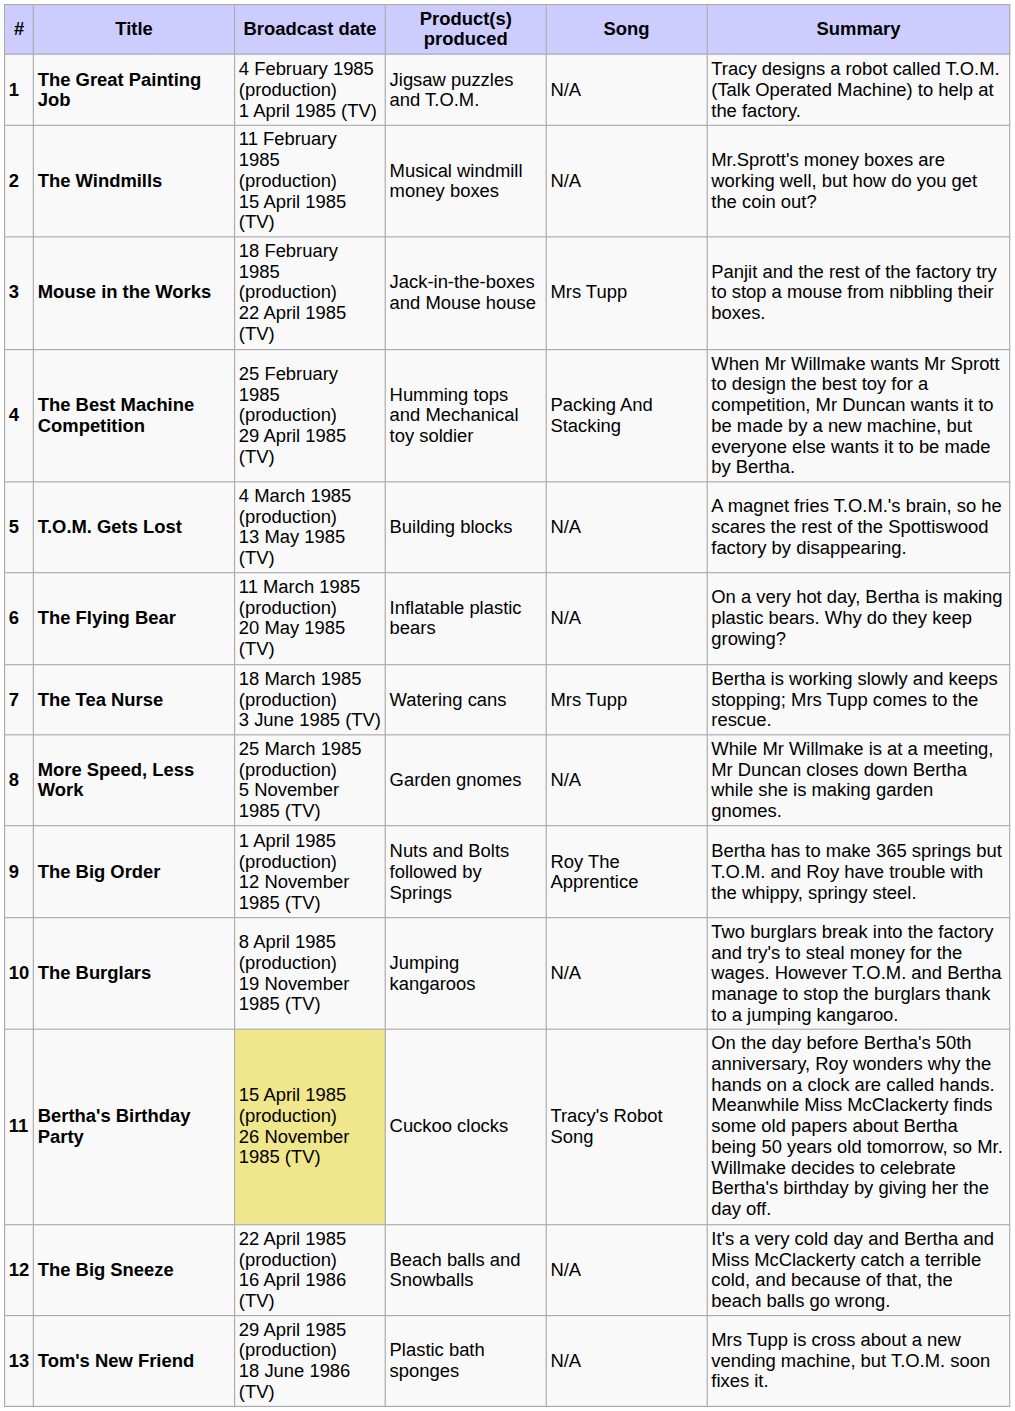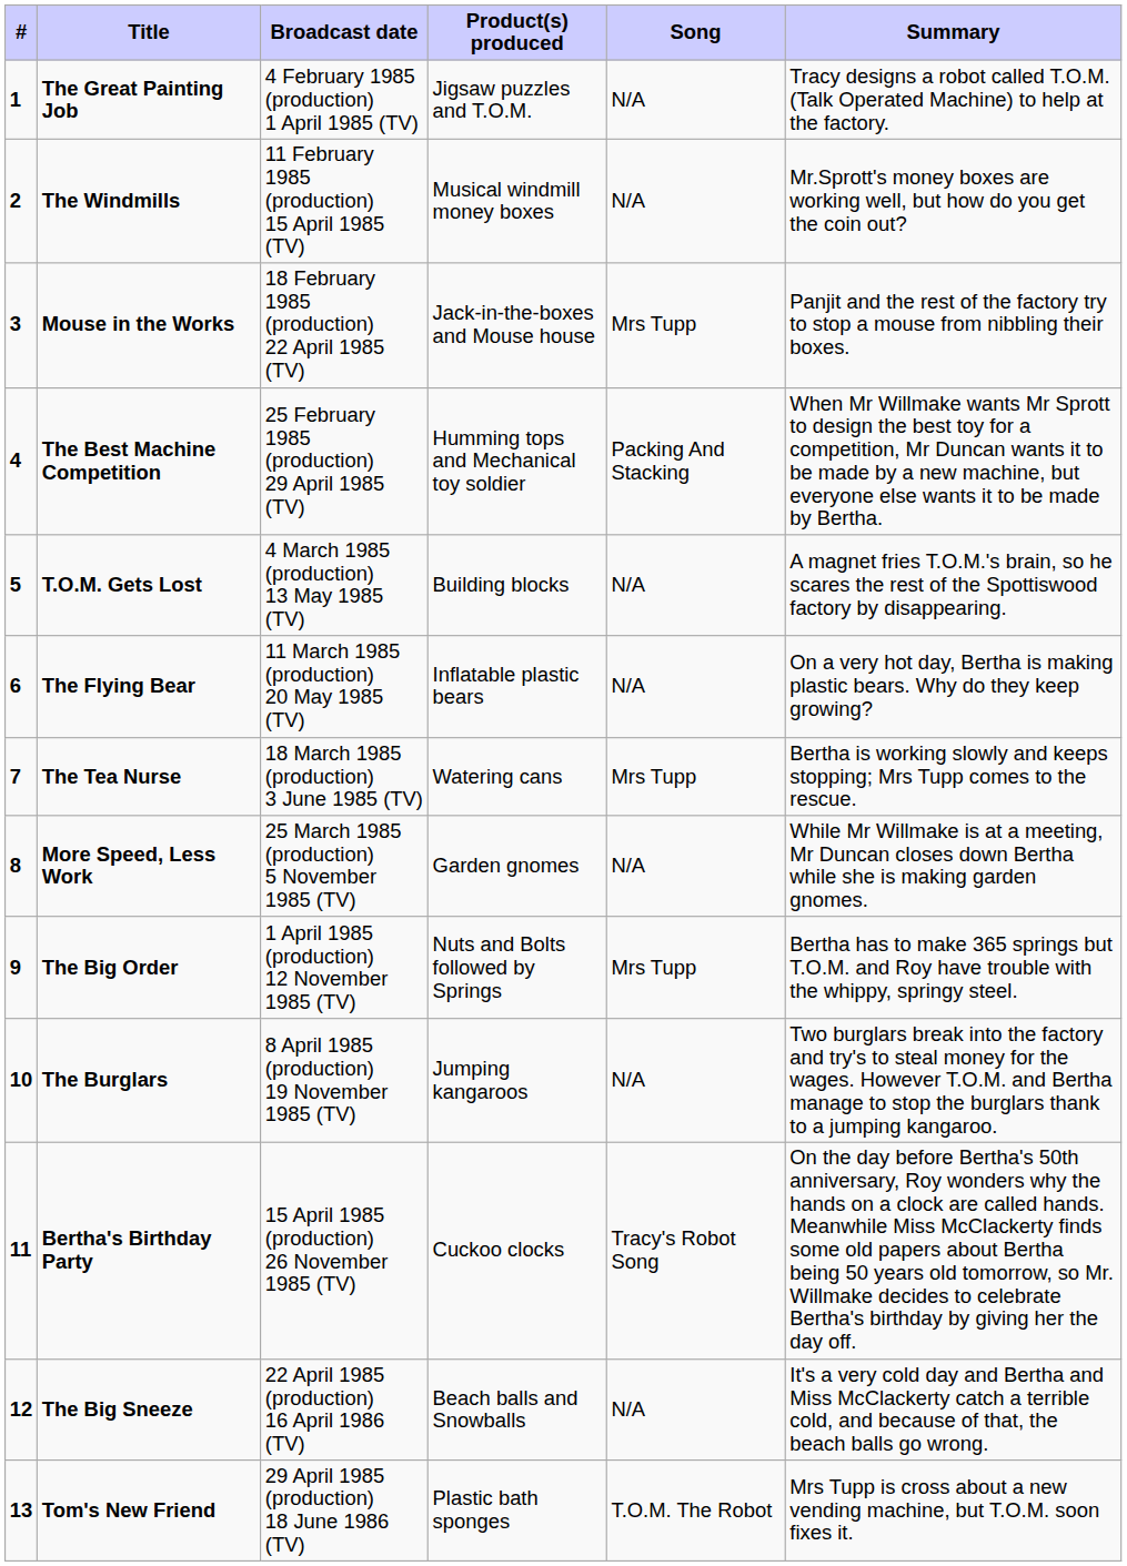 <table class="wikitable" width=99%>
 <tr>
 <th style="background: #CCCCFF" width="2%"><strong>#</strong></th>
 <th style="background: #CCCCFF" width="20%"><strong>Title</strong></th>
 <th style="background: #CCCCFF" width="15%"><strong>Broadcast date</strong></th>
 <th style="background: #CCCCFF" width="16%"><strong>Product(s) produced</strong></th>
 <th style="background: #CCCCFF" width="16%"><strong>Song</strong></th>
 <th style="background: #CCCCFF"><strong>Summary</strong></th>
 </tr>
 <tr>
 <td><strong>1</strong></td>
 <td><strong>The Great Painting Job</strong></td>
 <td>4 February 1985 (production)<br>1 April 1985 (TV)</td>
 <td>Jigsaw puzzles and T.O.M.</td>
 <td>N/A</td>
 <td>Tracy designs a robot called T.O.M. (Talk Operated Machine) to help at the factory.</td>
 </tr>
 <tr>
 <td><strong>2</strong></td>
 <td><strong>The Windmills</strong></td>
 <td>11 February 1985 (production)<br>15 April 1985 (TV)</td>
 <td>Musical windmill money boxes</td>
 <td>N/A</td>
 <td>Mr.Sprott's money boxes are working well, but how do you get the coin out?</td>
 </tr>
 <tr>
 <td><strong>3</strong></td>
 <td><strong>Mouse in the Works</strong></td>
 <td>18 February 1985 (production)<br>22 April 1985 (TV)</td>
 <td>Jack-in-the-boxes and Mouse house</td>
 <td>Mrs Tupp</td>
 <td>Panjit and the rest of the factory try to stop a mouse from nibbling their boxes.</td>
 </tr>
 <tr>
 <td><strong>4</strong></td>
 <td><strong>The Best Machine Competition</strong></td>
 <td>25 February 1985 (production)<br>29 April 1985 (TV)</td>
 <td>Humming tops and Mechanical toy soldier</td>
 <td>Packing And Stacking</td>
 <td>When Mr Willmake wants Mr Sprott to design the best toy for a competition, Mr Duncan wants it to be made by a new machine, but everyone else wants it to be made by Bertha.</td>
 </tr>
 <tr>
 <td><strong>5</strong></td>
 <td><strong>T.O.M. Gets Lost</strong></td>
 <td>4 March 1985 (production)<br>13 May 1985 (TV)</td>
 <td>Building blocks</td>
 <td>N/A</td>
 <td>A magnet fries T.O.M.'s brain, so he scares the rest of the Spottiswood factory by disappearing.</td>
 </tr>
 <tr>
 <td><strong>6</strong></td>
 <td><strong>The Flying Bear</strong></td>
 <td>11 March 1985 (production)<br>20 May 1985 (TV)</td>
 <td>Inflatable plastic bears</td>
 <td>N/A</td>
 <td>On a very hot day, Bertha is making plastic bears. Why do they keep growing?</td>
 </tr>
 <tr>
 <td><strong>7</strong></td>
 <td><strong>The Tea Nurse</strong></td>
 <td>18 March 1985 (production)<br>3 June 1985 (TV)</td>
 <td>Watering cans</td>
 <td>Mrs Tupp</td>
 <td>Bertha is working slowly and keeps stopping; Mrs Tupp comes to the rescue.</td>
 </tr>
 <tr>
 <td><strong>8</strong></td>
 <td><strong>More Speed, Less Work</strong></td>
 <td>25 March 1985 (production)<br>5 November 1985 (TV)</td>
 <td>Garden gnomes</td>
 <td>N/A</td>
 <td>While Mr Willmake is at a meeting, Mr Duncan closes down Bertha while she is making garden gnomes.</td>
 </tr>
 <tr>
 <td><strong>9</strong></td>
 <td><strong>The Big Order</strong></td>
 <td>1 April 1985 (production)<br>12 November 1985 (TV)</td>
 <td>Nuts and Bolts followed by Springs</td>
-<td>Roy The Apprentice</td>
+<td>Mrs Tupp</td>
 <td>Bertha has to make 365 springs but T.O.M. and Roy have trouble with the whippy, springy steel.</td>
 </tr>
 <tr>
 <td><strong>10</strong></td>
 <td><strong>The Burglars</strong></td>
 <td>8 April 1985 (production)<br>19 November 1985 (TV)</td>
 <td>Jumping kangaroos</td>
 <td>N/A</td>
 <td>Two burglars break into the factory and try's to steal money for the wages. However T.O.M. and Bertha manage to stop the burglars thank to a jumping kangaroo.</td>
 </tr>
 <tr>
 <td><strong>11</strong></td>
 <td><strong>Bertha's Birthday Party</strong></td>
-<td style="background: khaki;">15 April 1985 (production)<br>26 November 1985 (TV)</td>
+<td>15 April 1985 (production)<br>26 November 1985 (TV)</td>
 <td>Cuckoo clocks</td>
 <td>Tracy's Robot Song</td>
 <td>On the day before Bertha's 50th anniversary, Roy wonders why the hands on a clock are called hands. Meanwhile Miss McClackerty finds some old papers about Bertha being 50 years old tomorrow, so Mr. Willmake decides to celebrate Bertha's birthday by giving her the day off.</td>
 </tr>
 <tr>
 <td><strong>12</strong></td>
 <td><strong>The Big Sneeze</strong></td>
 <td>22 April 1985 (production)<br>16 April 1986 (TV)</td>
 <td>Beach balls and Snowballs</td>
 <td>N/A</td>
 <td>It's a very cold day and Bertha and Miss McClackerty catch a terrible cold, and because of that, the beach balls go wrong.</td>
 </tr>
 <tr>
 <td><strong>13</strong></td>
 <td><strong>Tom's New Friend</strong></td>
 <td>29 April 1985 (production)<br>18 June 1986 (TV)</td>
 <td>Plastic bath sponges</td>
-<td>N/A</td>
+<td>T.O.M. The Robot</td>
 <td>Mrs Tupp is cross about a new vending machine, but T.O.M. soon fixes it.</td>
 </tr>
 </table>
